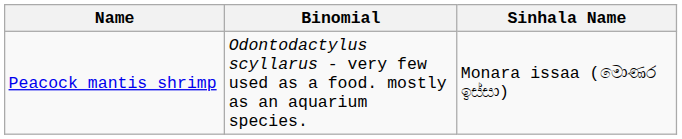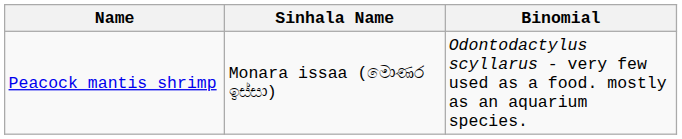 <table width=60% class="wikitable">
 <tr>
 <th width=20%>Name</th>
+<th width=20%>Sinhala Name</th>
 <th width=20%>Binomial</th>
-<th width=20%>Sinhala Name</th>
 </tr>
 <tr>
 <td><a href='#'>Peacock mantis shrimp</a><br></td>
+<td>Monara issaa (මොණර ඉස්සා)</td>
 <td><em>Odontodactylus scyllarus</em> - very few used as a food. mostly as an aquarium species.</td>
-<td>Monara issaa (මොණර ඉස්සා)</td>
 </tr>
 </table>
